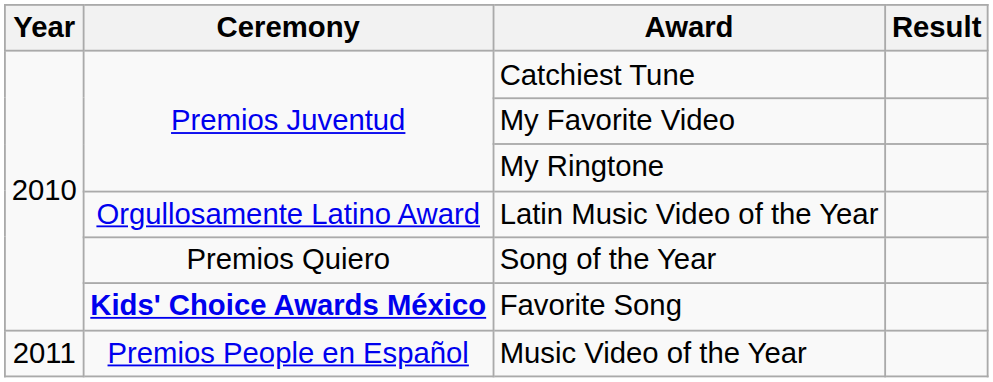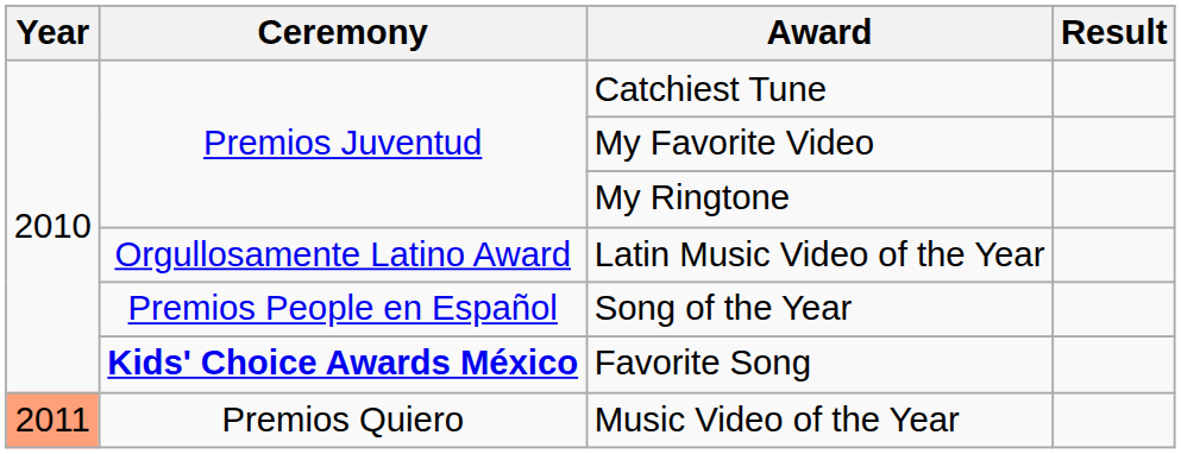 <table class="wikitable">
 <tr>
 <th>Year</th>
 <th>Ceremony</th>
 <th>Award</th>
 <th>Result</th>
 </tr>
 <tr>
 <td rowspan="6" align="center">2010</td>
 <td rowspan="3" align="center"><a href='#'>Premios Juventud</a></td>
 <td align="left">Catchiest Tune</td>
 <td></td>
 </tr>
 <tr>
 <td align="left">My Favorite Video</td>
 <td></td>
 </tr>
 <tr>
 <td align="left">My Ringtone</td>
 <td></td>
 </tr>
 <tr>
 <td rowspan="1" align="center"><a href='#'>Orgullosamente Latino Award</a></td>
 <td align="left">Latin Music Video of the Year</td>
 <td></td>
 </tr>
 <tr>
-<td rowspan="1" align="center">Premios Quiero</td>
+<td rowspan="1" align="center"><a href='#'>Premios People en Español</a></td>
 <td align="left">Song of the Year</td>
 <td></td>
 </tr>
 <tr>
 <td rowspan="1" align="center"><strong><a href='#'>Kids' Choice Awards México</a></strong></td>
 <td align="left">Favorite Song</td>
 <td></td>
 </tr>
 <tr>
-<td rowspan="1" align="center">2011</td>
-<td rowspan="1" align="center"><a href='#'>Premios People en Español</a></td>
+<td rowspan="1" align="center" style="background: lightsalmon;">2011</td>
+<td rowspan="1" align="center">Premios Quiero</td>
 <td align="left">Music Video of the Year</td>
 <td></td>
 </tr>
 </table>
